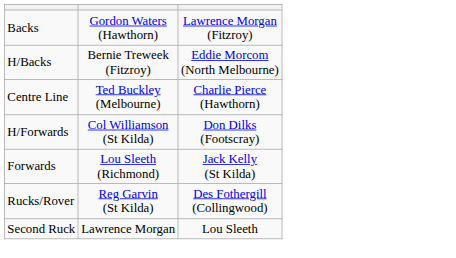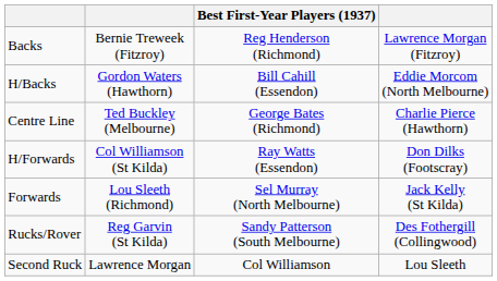 <table class="wikitable">
 <tr>
 <th></th>
 <th></th>
+<th>Best First-Year Players (1937)</th>
 <th></th>
 </tr>
 <tr>
 <td>Backs</td>
-<td align=center><a href='#'>Gordon Waters</a><br>(Hawthorn)</td>
+<td align=center>Bernie Treweek<br>(Fitzroy)</td>
+<td align=center><a href='#'>Reg Henderson</a><br>(Richmond)</td>
 <td align=center><a href='#'>Lawrence Morgan</a><br>(Fitzroy)</td>
 </tr>
 <tr>
 <td>H/Backs</td>
-<td align=center>Bernie Treweek<br>(Fitzroy)</td>
+<td align=center><a href='#'>Gordon Waters</a><br>(Hawthorn)</td>
+<td align=center><a href='#'>Bill Cahill</a><br>(Essendon)</td>
 <td align=center><a href='#'>Eddie Morcom</a><br>(North Melbourne)</td>
 </tr>
 <tr>
 <td>Centre Line</td>
 <td align=center><a href='#'>Ted Buckley</a><br>(Melbourne)</td>
+<td align=center><a href='#'>George Bates</a><br>(Richmond)</td>
 <td align=center><a href='#'>Charlie Pierce</a><br>(Hawthorn)</td>
 </tr>
 <tr>
 <td>H/Forwards</td>
 <td align=center><a href='#'>Col Williamson</a><br>(St Kilda)</td>
+<td align=center><a href='#'>Ray Watts</a><br>(Essendon)</td>
 <td align=center><a href='#'>Don Dilks</a><br>(Footscray)</td>
 </tr>
 <tr>
 <td>Forwards</td>
 <td align=center><a href='#'>Lou Sleeth</a><br>(Richmond)</td>
+<td align=center><a href='#'>Sel Murray</a><br>(North Melbourne)</td>
 <td align=center><a href='#'>Jack Kelly</a><br>(St Kilda)</td>
 </tr>
 <tr>
 <td>Rucks/Rover</td>
 <td align=center><a href='#'>Reg Garvin</a><br>(St Kilda)</td>
+<td align=center><a href='#'>Sandy Patterson</a><br>(South Melbourne)</td>
 <td align=center><a href='#'>Des Fothergill</a><br>(Collingwood)</td>
 </tr>
 <tr>
 <td>Second Ruck</td>
 <td align=center>Lawrence Morgan</td>
+<td align=center>Col Williamson</td>
 <td align=center>Lou Sleeth</td>
 </tr>
 </table>
